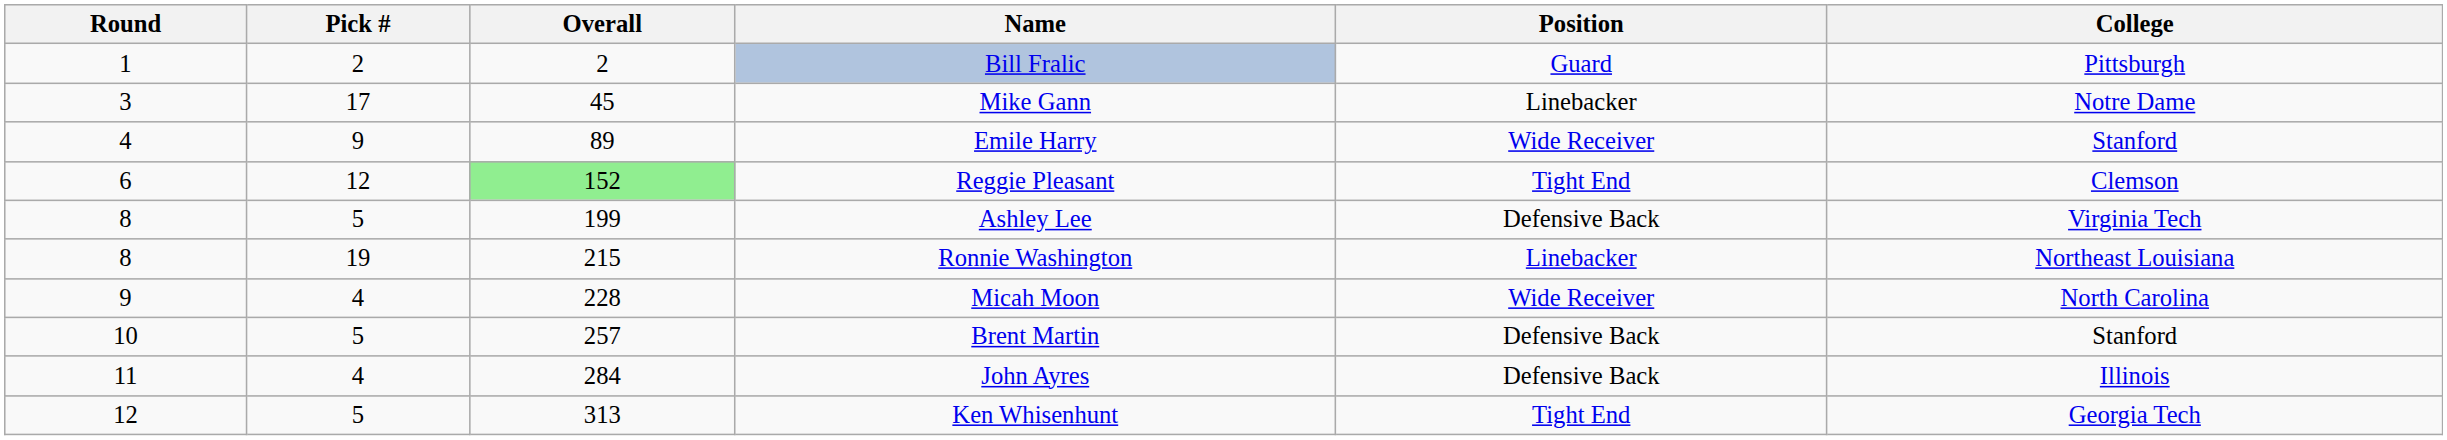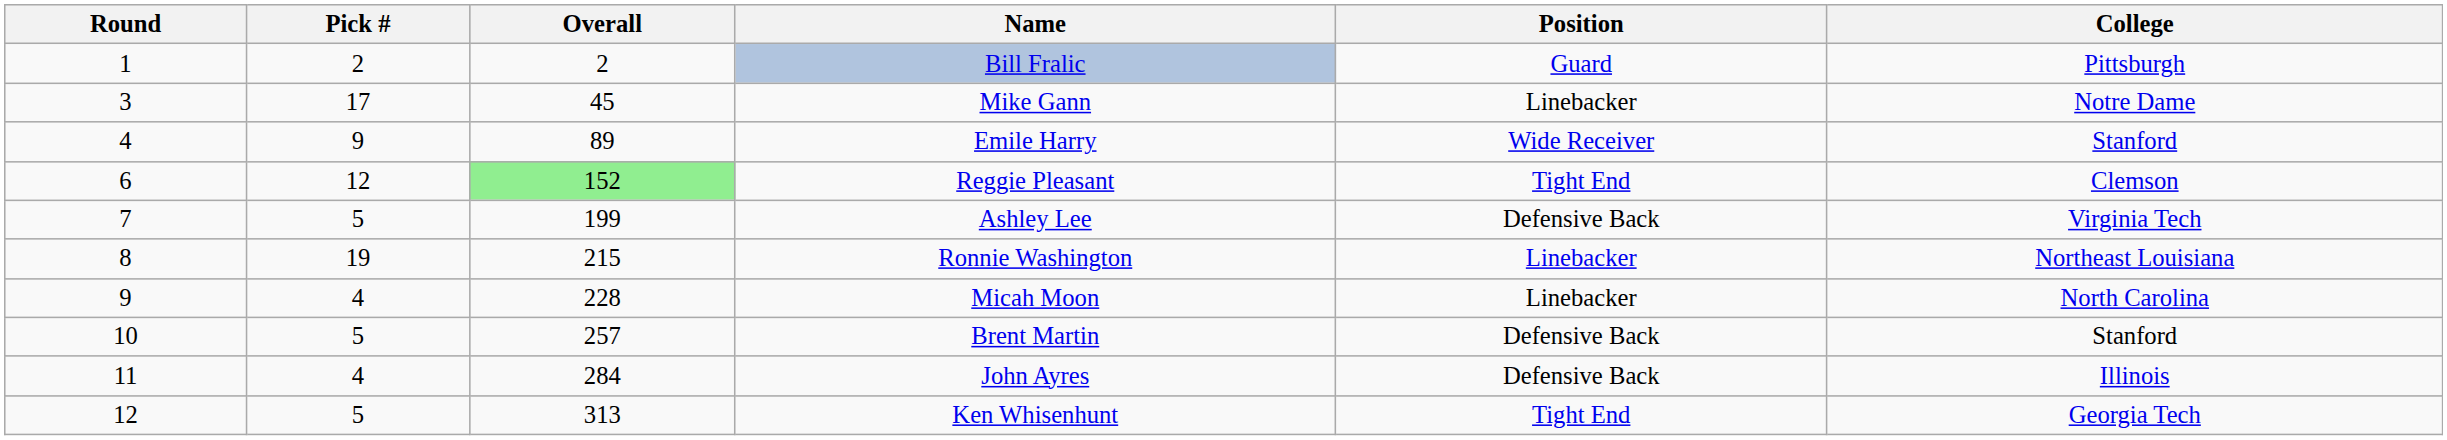 <table class="wikitable sortable sortable" style="width: 100%; text-align:center">
 <tr>
 <th>Round</th>
 <th>Pick #</th>
 <th>Overall</th>
 <th>Name</th>
 <th>Position</th>
 <th>College</th>
 </tr>
 <tr>
 <td>1</td>
 <td>2</td>
 <td>2</td>
 <td bgcolor=lightsteelblue><a href='#'>Bill Fralic</a></td>
 <td><a href='#'>Guard</a></td>
 <td><a href='#'>Pittsburgh</a></td>
 </tr>
 <tr>
 <td>3</td>
 <td>17</td>
 <td>45</td>
 <td><a href='#'>Mike Gann</a></td>
 <td>Linebacker</td>
 <td><a href='#'>Notre Dame</a></td>
 </tr>
 <tr>
 <td>4</td>
 <td>9</td>
 <td>89</td>
 <td><a href='#'>Emile Harry</a></td>
 <td><a href='#'>Wide Receiver</a></td>
 <td><a href='#'>Stanford</a></td>
 </tr>
 <tr>
 <td>6</td>
 <td>12</td>
 <td style="background: lightgreen;">152</td>
 <td><a href='#'>Reggie Pleasant</a></td>
 <td><a href='#'>Tight End</a></td>
 <td><a href='#'>Clemson</a></td>
 </tr>
 <tr>
-<td>8</td>
+<td>7</td>
 <td>5</td>
 <td>199</td>
 <td><a href='#'>Ashley Lee</a></td>
 <td>Defensive Back</td>
 <td><a href='#'>Virginia Tech</a></td>
 </tr>
 <tr>
 <td>8</td>
 <td>19</td>
 <td>215</td>
 <td><a href='#'>Ronnie Washington</a></td>
 <td><a href='#'>Linebacker</a></td>
 <td><a href='#'>Northeast Louisiana</a></td>
 </tr>
 <tr>
 <td>9</td>
 <td>4</td>
 <td>228</td>
 <td><a href='#'>Micah Moon</a></td>
-<td><a href='#'>Wide Receiver</a></td>
+<td>Linebacker</td>
 <td><a href='#'>North Carolina</a></td>
 </tr>
 <tr>
 <td>10</td>
 <td>5</td>
 <td>257</td>
 <td><a href='#'>Brent Martin</a></td>
 <td>Defensive Back</td>
 <td>Stanford</td>
 </tr>
 <tr>
 <td>11</td>
 <td>4</td>
 <td>284</td>
 <td><a href='#'>John Ayres</a></td>
 <td>Defensive Back</td>
 <td><a href='#'>Illinois</a></td>
 </tr>
 <tr>
 <td>12</td>
 <td>5</td>
 <td>313</td>
 <td><a href='#'>Ken Whisenhunt</a></td>
 <td><a href='#'>Tight End</a></td>
 <td><a href='#'>Georgia Tech</a></td>
 </tr>
 </table>
